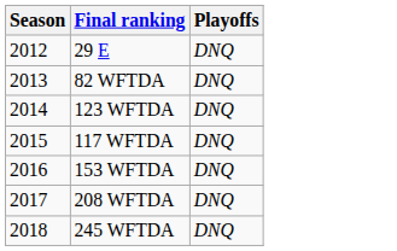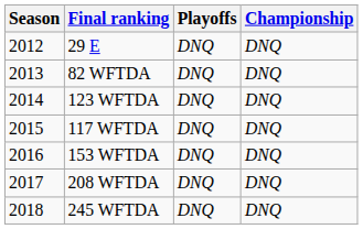 <table class="wikitable sortable">
 <tr>
 <th>Season</th>
 <th><a href='#'>Final ranking</a></th>
 <th>Playoffs</th>
+<th><a href='#'>Championship</a></th>
 </tr>
 <tr>
 <td>2012</td>
 <td>29 <a href='#'>E</a></td>
+<td><em>DNQ</em></td>
 <td><em>DNQ</em></td>
 </tr>
 <tr>
 <td>2013</td>
 <td>82 WFTDA</td>
 <td><em>DNQ</em></td>
+<td><em>DNQ</em></td>
 </tr>
 <tr>
 <td>2014</td>
 <td>123 WFTDA</td>
+<td><em>DNQ</em></td>
 <td><em>DNQ</em></td>
 </tr>
 <tr>
 <td>2015</td>
 <td>117 WFTDA</td>
 <td><em>DNQ</em></td>
+<td><em>DNQ</em></td>
 </tr>
 <tr>
 <td>2016</td>
 <td>153 WFTDA</td>
+<td><em>DNQ</em></td>
 <td><em>DNQ</em></td>
 </tr>
 <tr>
 <td>2017</td>
 <td>208 WFTDA</td>
 <td><em>DNQ</em></td>
+<td><em>DNQ</em></td>
 </tr>
 <tr>
 <td>2018</td>
 <td>245 WFTDA</td>
 <td><em>DNQ</em></td>
+<td><em>DNQ</em></td>
 </tr>
 </table>
